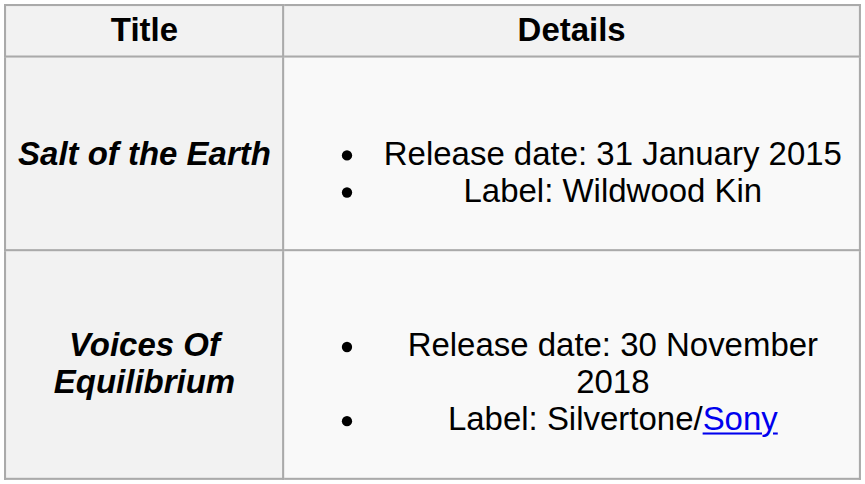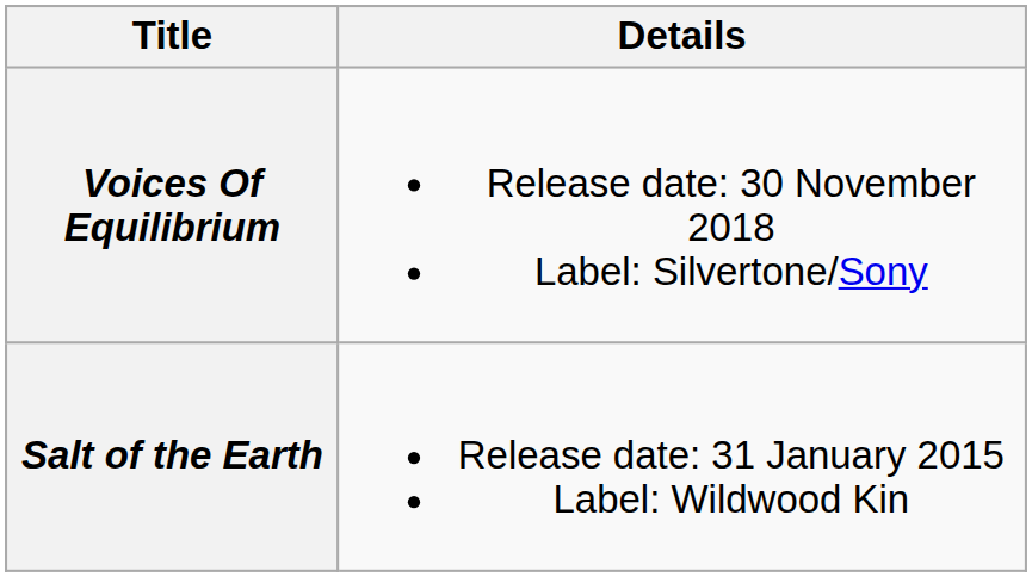 <table class="wikitable plainrowheaders" style="text-align:center;">
 <tr>
 <th style="width:8em;">Title</th>
 <th style="width:17em;">Details</th>
 </tr>
 <tr>
+<th scope="row"><em>Voices Of Equilibrium</em></th>
+<td><br><ul><li>Release date: 30 November 2018</li><li>Label: Silvertone/<a href='#'>Sony</a></li></ul></td>
+</tr>
+<tr>
 <th scope="row"><em>Salt of the Earth</em></th>
 <td><br><ul><li>Release date: 31 January 2015</li><li>Label: Wildwood Kin</li></ul></td>
 </tr>
-<tr>
-<th scope="row"><em>Voices Of Equilibrium</em></th>
-<td><br><ul><li>Release date: 30 November 2018</li><li>Label: Silvertone/<a href='#'>Sony</a></li></ul></td>
-</tr>
 </table>
